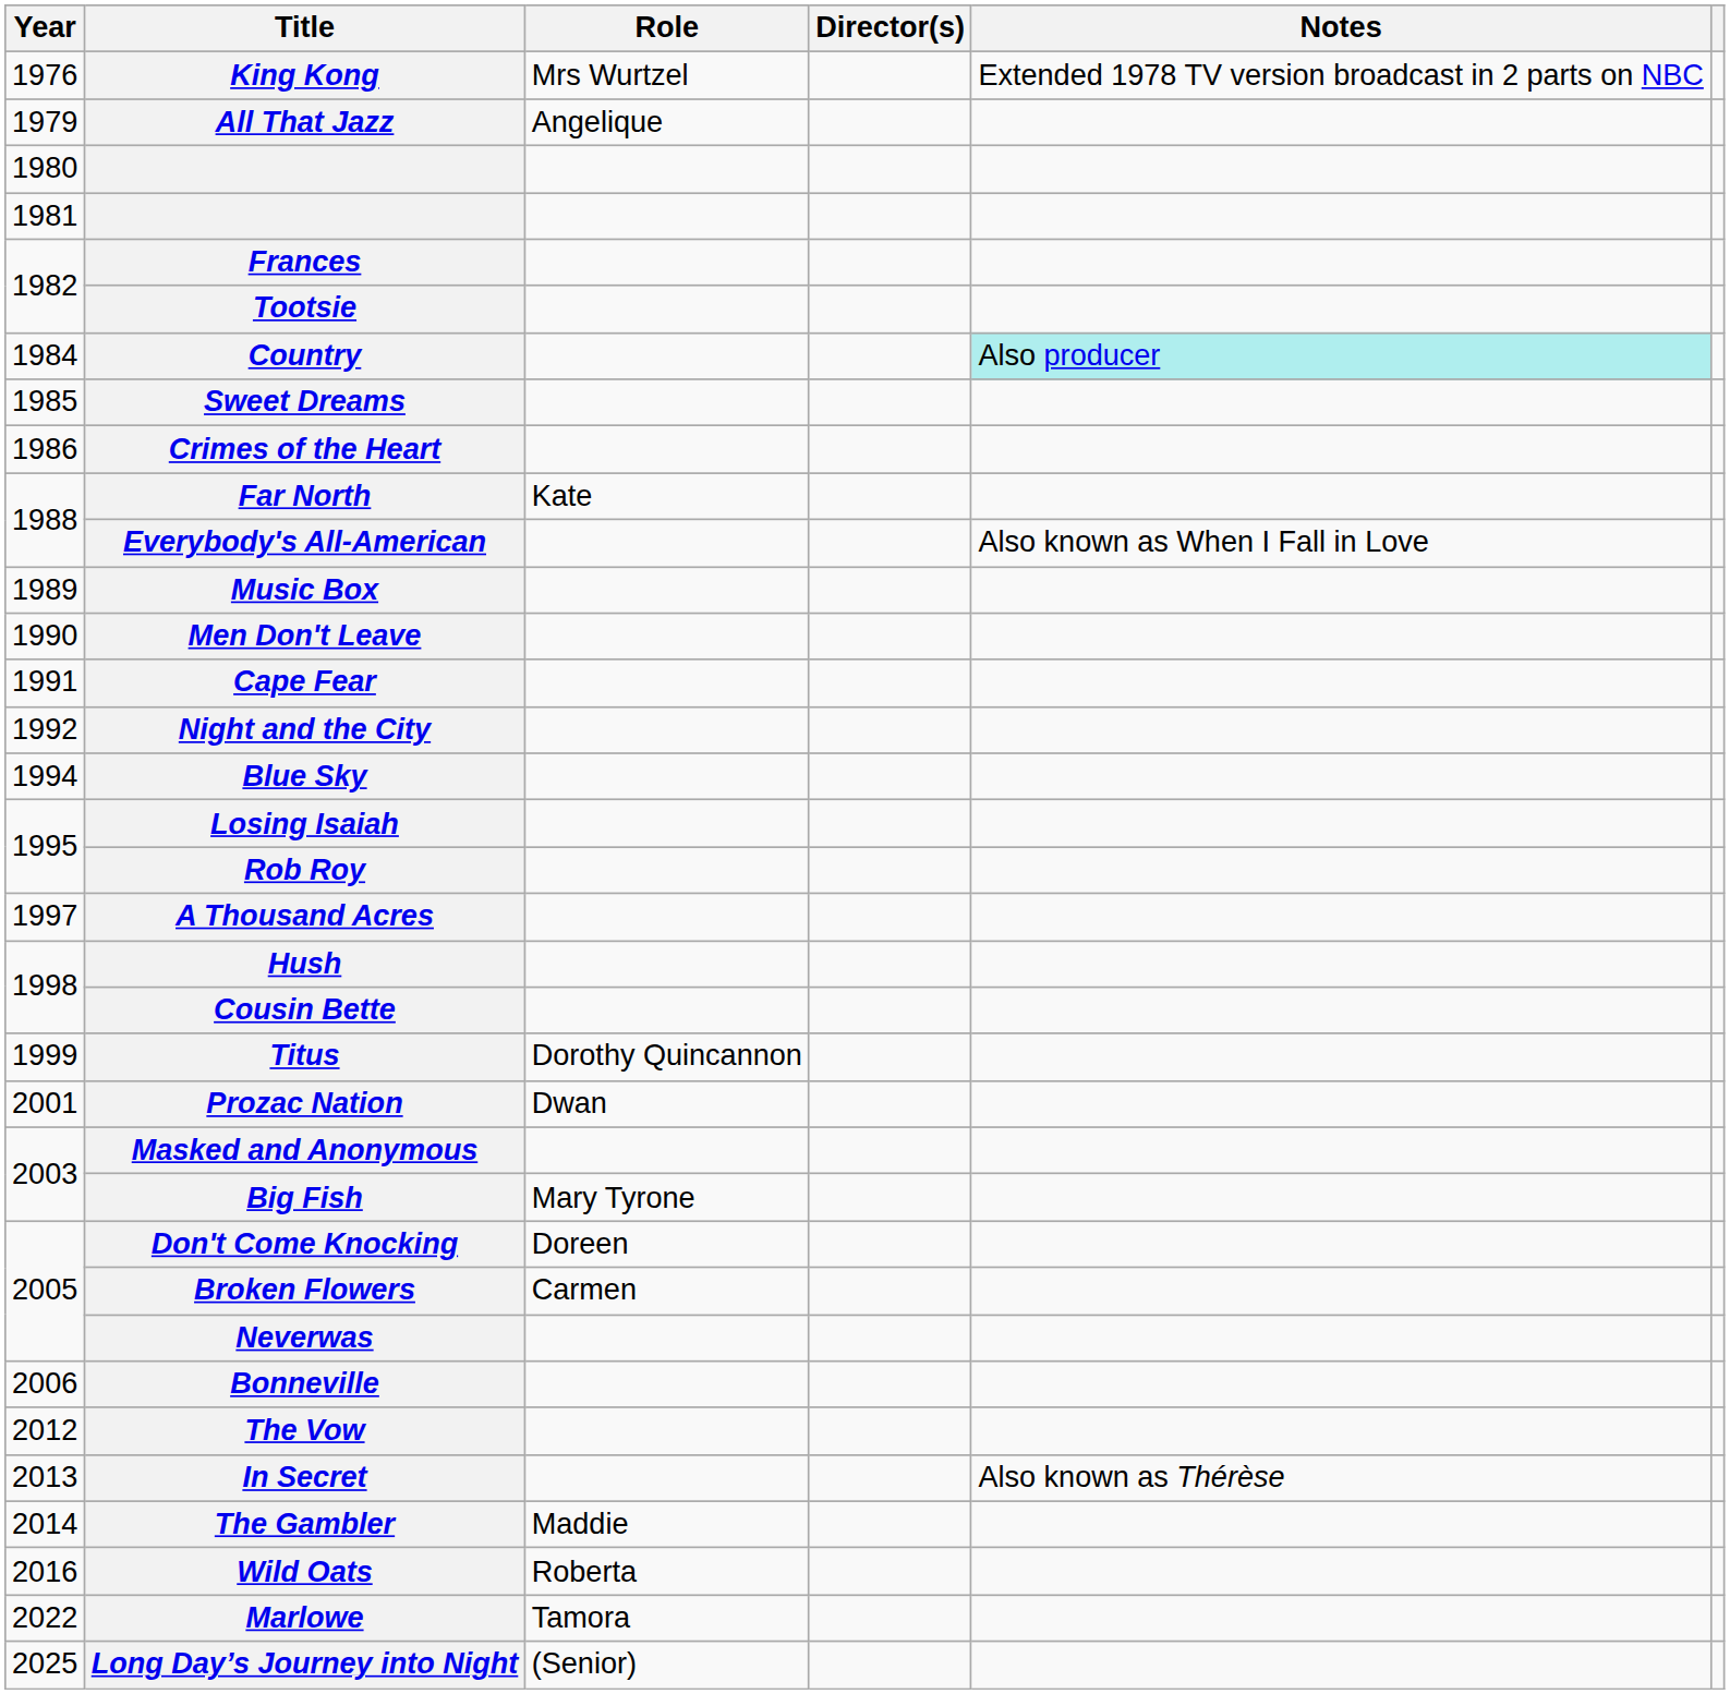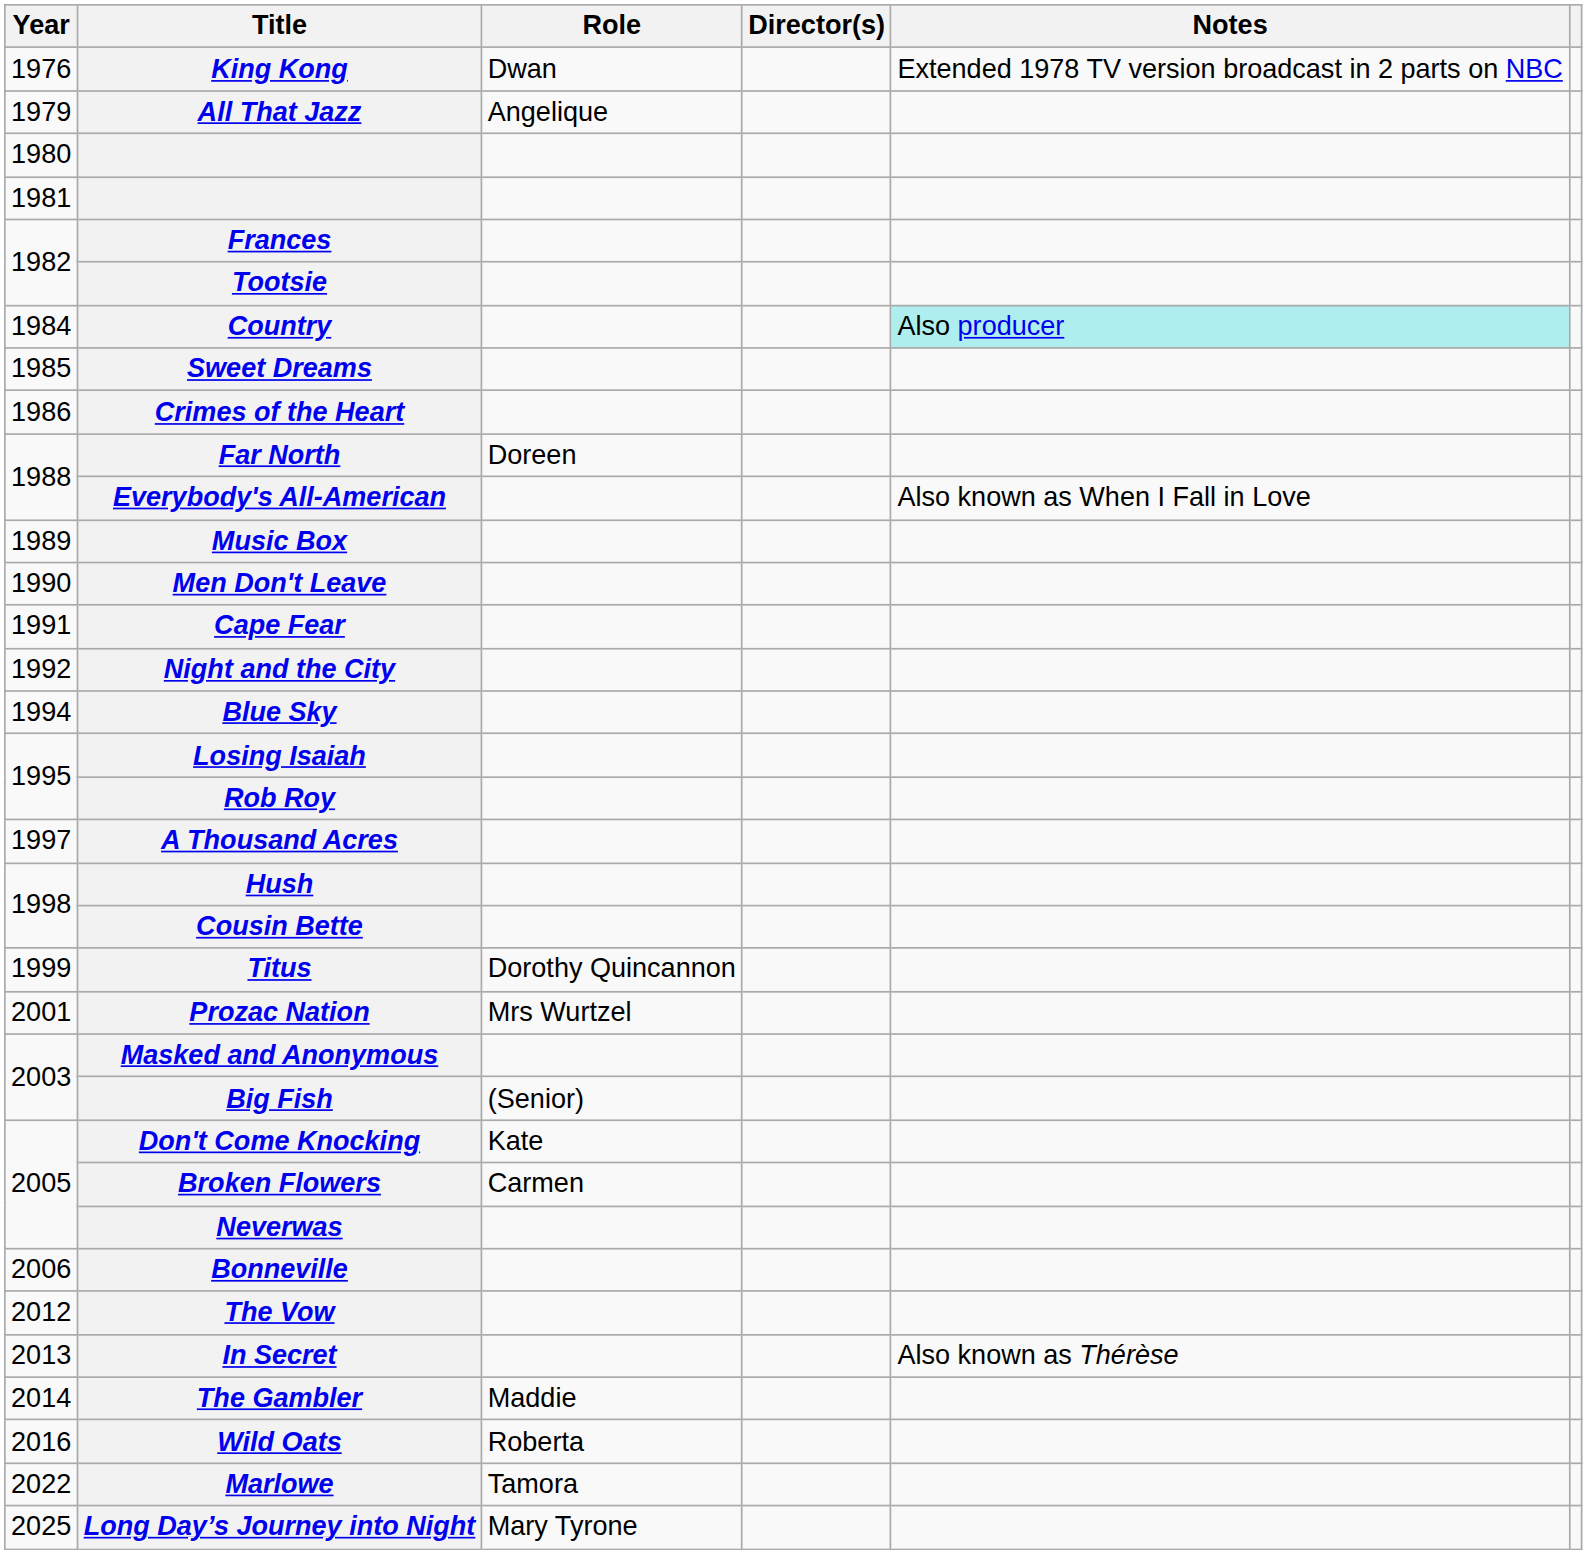 <table class="wikitable plainrowheaders sortable">
 <tr>
 <th scope="col">Year</th>
 <th scope="col">Title</th>
 <th scope="col">Role</th>
 <th scope="col">Director(s)</th>
 <th scope="col" class="unsortable">Notes</th>
 <th scope=col class="unsortable"></th>
 </tr>
 <tr>
 <td>1976</td>
 <th scope="row"><em><a href='#'>King Kong</a></em></th>
-<td>Mrs Wurtzel</td>
+<td>Dwan</td>
 <td></td>
 <td>Extended 1978 TV version broadcast in 2 parts on <a href='#'>NBC</a></td>
 <td style="text-align: center;"></td>
 </tr>
 <tr>
 <td>1979</td>
 <th scope="row"><em><a href='#'>All That Jazz</a></em></th>
 <td>Angelique</td>
 <td></td>
 <td></td>
 <td style="text-align: center;"></td>
 </tr>
 <tr>
 <td>1980</td>
 <th scope="row"><em></em></th>
 <td></td>
 <td></td>
 <td></td>
 <td style="text-align: center;"></td>
 </tr>
 <tr>
 <td>1981</td>
 <th scope="row"><em></em></th>
 <td></td>
 <td></td>
 <td></td>
 <td style="text-align: center;"></td>
 </tr>
 <tr>
 <td rowspan="2">1982</td>
 <th scope="row"><em><a href='#'>Frances</a></em></th>
 <td></td>
 <td></td>
 <td></td>
 <td style="text-align: center;"></td>
 </tr>
 <tr>
 <th scope="row"><em><a href='#'>Tootsie</a></em></th>
 <td></td>
 <td></td>
 <td></td>
 <td style="text-align: center;"></td>
 </tr>
 <tr>
 <td>1984</td>
 <th scope="row"><em><a href='#'>Country</a></em></th>
 <td></td>
 <td></td>
 <td style="background: paleturquoise;">Also <a href='#'>producer</a></td>
 <td style="text-align: center;"></td>
 </tr>
 <tr>
 <td>1985</td>
 <th scope="row"><em><a href='#'>Sweet Dreams</a></em></th>
 <td></td>
 <td></td>
 <td></td>
 <td style="text-align: center;"></td>
 </tr>
 <tr>
 <td>1986</td>
 <th scope="row"><em><a href='#'>Crimes of the Heart</a></em></th>
 <td></td>
 <td></td>
 <td></td>
 <td style="text-align: center;"></td>
 </tr>
 <tr>
 <td rowspan="2">1988</td>
 <th scope="row"><em><a href='#'>Far North</a></em></th>
-<td>Kate</td>
+<td>Doreen</td>
 <td></td>
 <td></td>
 <td style="text-align: center;"></td>
 </tr>
 <tr>
 <th scope="row"><em><a href='#'>Everybody's All-American</a></em></th>
 <td></td>
 <td></td>
 <td>Also known as When I Fall in Love</td>
 <td style="text-align: center;"></td>
 </tr>
 <tr>
 <td>1989</td>
 <th scope="row"><em><a href='#'>Music Box</a></em></th>
 <td></td>
 <td></td>
 <td></td>
 <td style="text-align: center;"></td>
 </tr>
 <tr>
 <td>1990</td>
 <th scope="row"><em><a href='#'>Men Don't Leave</a></em></th>
 <td></td>
 <td></td>
 <td></td>
 <td style="text-align: center;"></td>
 </tr>
 <tr>
 <td>1991</td>
 <th scope="row"><em><a href='#'>Cape Fear</a></em></th>
 <td></td>
 <td></td>
 <td></td>
 <td style="text-align: center;"></td>
 </tr>
 <tr>
 <td>1992</td>
 <th scope="row"><em><a href='#'>Night and the City</a></em></th>
 <td></td>
 <td></td>
 <td></td>
 <td style="text-align: center;"></td>
 </tr>
 <tr>
 <td>1994</td>
 <th scope="row"><em><a href='#'>Blue Sky</a></em></th>
 <td></td>
 <td></td>
 <td></td>
 <td style="text-align: center;"></td>
 </tr>
 <tr>
 <td rowspan="2">1995</td>
 <th scope="row"><em><a href='#'>Losing Isaiah</a></em></th>
 <td></td>
 <td></td>
 <td></td>
 <td style="text-align: center;"></td>
 </tr>
 <tr>
 <th scope="row"><em><a href='#'>Rob Roy</a></em></th>
 <td></td>
 <td></td>
 <td></td>
 <td style="text-align: center;"></td>
 </tr>
 <tr>
 <td>1997</td>
 <th scope="row"><em><a href='#'>A Thousand Acres</a></em></th>
 <td></td>
 <td></td>
 <td></td>
 <td style="text-align: center;"></td>
 </tr>
 <tr>
 <td rowspan="2">1998</td>
 <th scope="row"><em><a href='#'>Hush</a></em></th>
 <td></td>
 <td></td>
 <td></td>
 <td style="text-align: center;"></td>
 </tr>
 <tr>
 <th scope="row"><em><a href='#'>Cousin Bette</a></em></th>
 <td></td>
 <td></td>
 <td></td>
 <td style="text-align: center;"></td>
 </tr>
 <tr>
 <td>1999</td>
 <th scope="row"><em><a href='#'>Titus</a></em></th>
 <td>Dorothy Quincannon</td>
 <td></td>
 <td></td>
 <td style="text-align: center;"></td>
 </tr>
 <tr>
 <td>2001</td>
 <th scope="row"><em><a href='#'>Prozac Nation</a></em></th>
-<td>Dwan</td>
+<td>Mrs Wurtzel</td>
 <td></td>
 <td></td>
 <td style="text-align: center;"></td>
 </tr>
 <tr>
 <td rowspan="2">2003</td>
 <th scope="row"><em><a href='#'>Masked and Anonymous</a></em></th>
 <td></td>
 <td></td>
 <td></td>
 <td style="text-align: center;"></td>
 </tr>
 <tr>
 <th scope="row"><em><a href='#'>Big Fish</a></em></th>
-<td>Mary Tyrone</td>
+<td> (Senior)</td>
 <td></td>
 <td></td>
 <td style="text-align: center;"></td>
 </tr>
 <tr>
 <td rowspan="3">2005</td>
 <th scope="row"><em><a href='#'>Don't Come Knocking</a></em></th>
-<td>Doreen</td>
+<td>Kate</td>
 <td></td>
 <td></td>
 <td style="text-align: center;"></td>
 </tr>
 <tr>
 <th scope="row"><em><a href='#'>Broken Flowers</a></em></th>
 <td>Carmen</td>
 <td></td>
 <td></td>
 <td style="text-align: center;"></td>
 </tr>
 <tr>
 <th scope="row"><em><a href='#'>Neverwas</a></em></th>
 <td></td>
 <td></td>
 <td></td>
 <td style="text-align: center;"></td>
 </tr>
 <tr>
 <td>2006</td>
 <th scope="row"><em><a href='#'>Bonneville</a></em></th>
 <td></td>
 <td></td>
 <td></td>
 <td style="text-align: center;"></td>
 </tr>
 <tr>
 <td>2012</td>
 <th scope="row"><em><a href='#'>The Vow</a></em></th>
 <td></td>
 <td></td>
 <td></td>
 <td style="text-align: center;"></td>
 </tr>
 <tr>
 <td>2013</td>
 <th scope="row"><em><a href='#'>In Secret</a></em></th>
 <td></td>
 <td></td>
 <td>Also known as <em>Thérèse</em></td>
 <td style="text-align: center;"></td>
 </tr>
 <tr>
 <td>2014</td>
 <th scope="row"><em><a href='#'>The Gambler</a></em></th>
 <td>Maddie</td>
 <td></td>
 <td></td>
 <td style="text-align: center;"></td>
 </tr>
 <tr>
 <td>2016</td>
 <th scope="row"><em><a href='#'>Wild Oats</a></em></th>
 <td>Roberta</td>
 <td></td>
 <td></td>
 <td style="text-align: center;"></td>
 </tr>
 <tr>
 <td>2022</td>
 <th scope="row"><em><a href='#'>Marlowe</a></em></th>
 <td>Tamora</td>
 <td></td>
 <td></td>
 <td style="text-align: center;"></td>
 </tr>
 <tr>
 <td>2025</td>
 <th scope="row"><em><a href='#'>Long Day’s Journey into Night</a></em></th>
-<td> (Senior)</td>
+<td>Mary Tyrone</td>
 <td></td>
 <td></td>
 <td style="text-align: center;"></td>
 </tr>
 </table>
